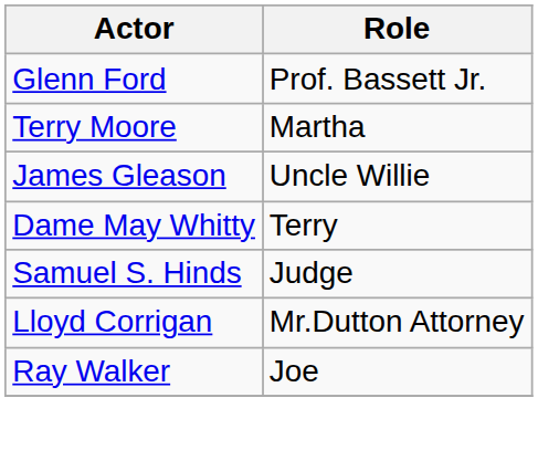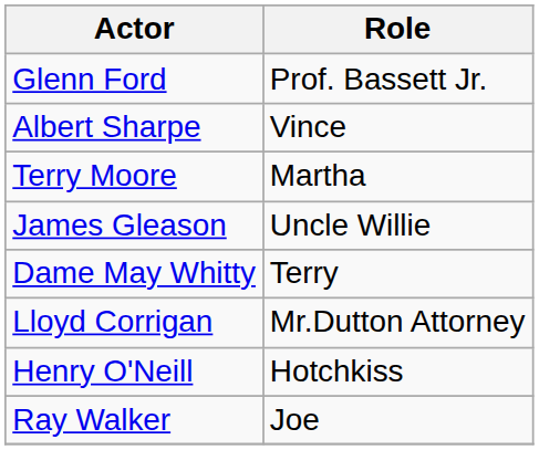 <table class="wikitable">
 <tr>
 <th>Actor</th>
 <th>Role</th>
 </tr>
 <tr>
 <td><a href='#'>Glenn Ford</a></td>
 <td>Prof. Bassett Jr.</td>
+</tr>
+<tr>
+<td><a href='#'>Albert Sharpe</a></td>
+<td>Vince</td>
 </tr>
 <tr>
 <td><a href='#'>Terry Moore</a></td>
 <td>Martha</td>
 </tr>
 <tr>
 <td><a href='#'>James Gleason</a></td>
 <td>Uncle Willie</td>
 </tr>
 <tr>
 <td><a href='#'>Dame May Whitty</a></td>
 <td>Terry</td>
 </tr>
 <tr>
-<td><a href='#'>Samuel S. Hinds</a></td>
-<td>Judge</td>
+<td><a href='#'>Lloyd Corrigan</a></td>
+<td>Mr.Dutton Attorney</td>
 </tr>
 <tr>
-<td><a href='#'>Lloyd Corrigan</a></td>
-<td>Mr.Dutton Attorney</td>
+<td><a href='#'>Henry O'Neill</a></td>
+<td>Hotchkiss</td>
 </tr>
 <tr>
 <td><a href='#'>Ray Walker</a></td>
 <td>Joe</td>
 </tr>
 <tr>
 </tr>
 </table>
